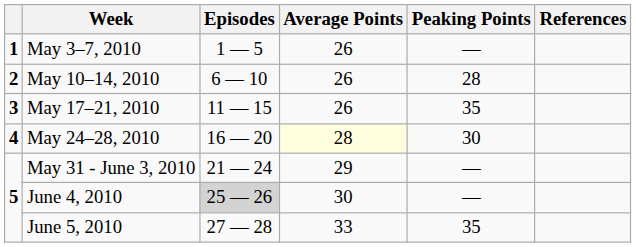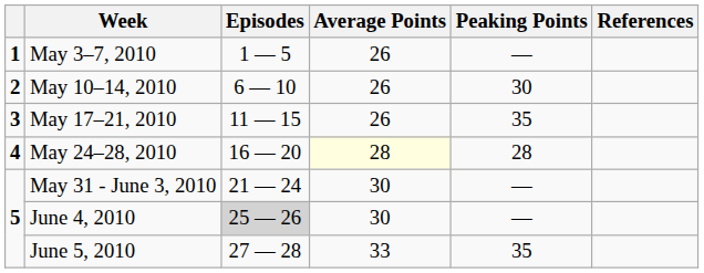 <table class="wikitable" style="text-align:center;">
 <tr>
 <th></th>
 <th>Week</th>
 <th>Episodes</th>
 <th>Average Points</th>
 <th>Peaking Points</th>
 <th>References</th>
 </tr>
 <tr>
 <td><strong>1</strong></td>
 <td style="text-align:left;">May 3–7, 2010</td>
 <td>1 — 5</td>
 <td>26</td>
 <td>—</td>
 <td></td>
 </tr>
 <tr>
 <td><strong>2</strong></td>
 <td style="text-align:left;">May 10–14, 2010</td>
 <td>6 — 10</td>
 <td>26</td>
-<td>28</td>
+<td>30</td>
 <td></td>
 </tr>
 <tr>
 <td><strong>3</strong></td>
 <td style="text-align:left;">May 17–21, 2010</td>
 <td>11 — 15</td>
 <td>26</td>
 <td>35</td>
 <td></td>
 </tr>
 <tr>
 <td><strong>4</strong></td>
 <td style="text-align:left;">May 24–28, 2010</td>
 <td>16 — 20</td>
 <td style="background: lightyellow;">28</td>
-<td>30</td>
+<td>28</td>
 <td></td>
 </tr>
 <tr>
 <td rowspan=3><strong>5</strong></td>
 <td style="text-align:left;">May 31 - June 3, 2010</td>
 <td>21 — 24</td>
-<td>29</td>
+<td>30</td>
 <td>—</td>
 <td></td>
 </tr>
 <tr>
 <td style="text-align:left;">June 4, 2010</td>
 <td style="background: lightgrey;">25 — 26</td>
 <td>30</td>
 <td>—</td>
 <td></td>
 </tr>
 <tr>
 <td style="text-align:left;">June 5, 2010</td>
 <td>27 — 28</td>
 <td>33</td>
 <td>35</td>
 <td></td>
 </tr>
 </table>
